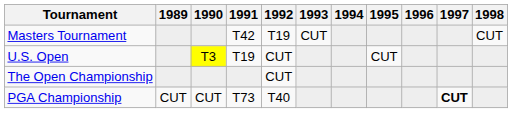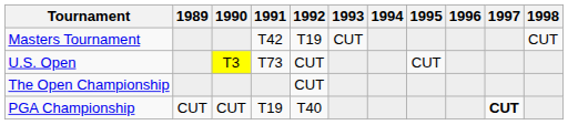 <table class="wikitable" style="font-size:95%;text-align:center;">
 <tr>
 <th>Tournament</th>
 <th>1989</th>
 <th>1990</th>
 <th>1991</th>
 <th>1992</th>
 <th>1993</th>
 <th>1994</th>
 <th>1995</th>
 <th>1996</th>
 <th>1997</th>
 <th>1998</th>
 </tr>
 <tr>
 <td align=left><a href='#'>Masters Tournament</a></td>
 <td style="background:#eeeeee;"></td>
 <td style="background:#eeeeee;"></td>
 <td>T42</td>
 <td>T19</td>
 <td>CUT</td>
 <td style="background:#eeeeee;"></td>
 <td style="background:#eeeeee;"></td>
 <td style="background:#eeeeee;"></td>
 <td style="background:#eeeeee;"></td>
 <td>CUT</td>
 </tr>
 <tr>
 <td align=left><a href='#'>U.S. Open</a></td>
 <td style="background:#eeeeee;"></td>
 <td style="background:yellow;">T3</td>
-<td>T19</td>
+<td>T73</td>
 <td>CUT</td>
 <td style="background:#eeeeee;"></td>
 <td style="background:#eeeeee;"></td>
 <td>CUT</td>
 <td style="background:#eeeeee;"></td>
 <td style="background:#eeeeee;"></td>
 <td style="background:#eeeeee;"></td>
 </tr>
 <tr>
 <td align=left><a href='#'>The Open Championship</a></td>
 <td style="background:#eeeeee;"></td>
 <td style="background:#eeeeee;"></td>
 <td style="background:#eeeeee;"></td>
 <td>CUT</td>
 <td style="background:#eeeeee;"></td>
 <td style="background:#eeeeee;"></td>
 <td style="background:#eeeeee;"></td>
 <td style="background:#eeeeee;"></td>
 <td style="background:#eeeeee;"></td>
 <td style="background:#eeeeee;"></td>
 </tr>
 <tr>
 <td align=left><a href='#'>PGA Championship</a></td>
 <td>CUT</td>
 <td>CUT</td>
-<td>T73</td>
+<td>T19</td>
 <td>T40</td>
 <td style="background:#eeeeee;"></td>
 <td style="background:#eeeeee;"></td>
 <td style="background:#eeeeee;"></td>
 <td style="background:#eeeeee;"></td>
 <td><strong>CUT</strong></td>
 <td style="background:#eeeeee;"></td>
 </tr>
 </table>
